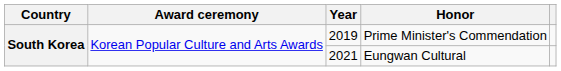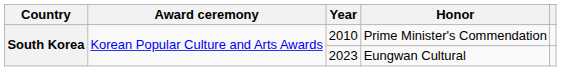 <table class="wikitable plainrowheaders sortable" style="margin-right: 0;">
 <tr>
 <th scope="col">Country</th>
 <th scope="col">Award ceremony</th>
 <th scope="col">Year</th>
 <th scope="col">Honor</th>
 <th scope="col" class="unsortable"></th>
 </tr>
 <tr>
 <th scope="row" rowspan="2">South Korea</th>
 <td rowspan="2"><a href='#'>Korean Popular Culture and Arts Awards</a></td>
-<td style="text-align:center">2019</td>
+<td style="text-align:center">2010</td>
 <td>Prime Minister's Commendation</td>
 <td style="text-align:center"></td>
 </tr>
 <tr>
-<td style="text-align:center">2021</td>
+<td style="text-align:center">2023</td>
 <td>Eungwan Cultural</td>
 <td style="text-align:center"></td>
 </tr>
 </table>
